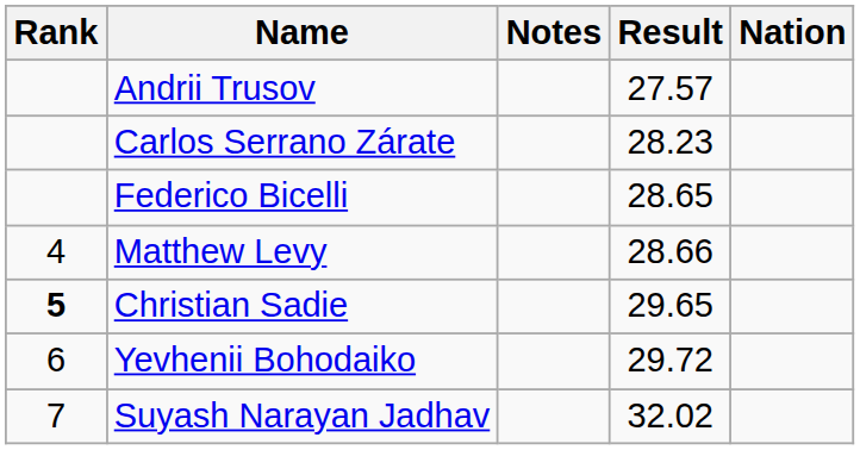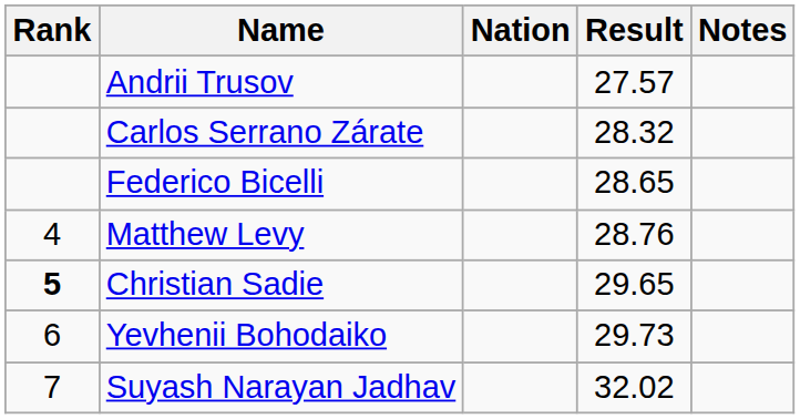 <table class="wikitable sortable" style="text-align:center">
 <tr>
 <th>Rank</th>
 <th>Name</th>
+<th>Nation</th>
+<th>Result</th>
 <th>Notes</th>
-<th>Result</th>
-<th>Nation</th>
 </tr>
 <tr>
 <td></td>
 <td align=left><a href='#'>Andrii Trusov</a></td>
+<td align=left></td>
+<td>27.57</td>
 <td></td>
-<td>27.57</td>
-<td align=left></td>
 </tr>
 <tr>
 <td></td>
 <td align=left><a href='#'>Carlos Serrano Zárate</a></td>
+<td align=left></td>
+<td>28.32</td>
 <td></td>
-<td>28.23</td>
-<td align=left></td>
 </tr>
 <tr>
 <td></td>
 <td align=left><a href='#'>Federico Bicelli</a></td>
+<td align=left></td>
+<td>28.65</td>
 <td></td>
-<td>28.65</td>
-<td align=left></td>
 </tr>
 <tr>
 <td>4</td>
 <td align=left><a href='#'>Matthew Levy</a></td>
+<td align=left></td>
+<td>28.76</td>
 <td></td>
-<td>28.66</td>
-<td align=left></td>
 </tr>
 <tr>
 <td><strong>5</strong></td>
 <td align=left><a href='#'>Christian Sadie</a></td>
+<td align=left></td>
+<td>29.65</td>
 <td></td>
-<td>29.65</td>
-<td align=left></td>
 </tr>
 <tr>
 <td>6</td>
 <td align=left><a href='#'>Yevhenii Bohodaiko</a></td>
+<td align=left></td>
+<td>29.73</td>
 <td></td>
-<td>29.72</td>
-<td align=left></td>
 </tr>
 <tr>
 <td>7</td>
 <td align=left><a href='#'>Suyash Narayan Jadhav</a></td>
+<td align=left></td>
+<td>32.02</td>
 <td></td>
-<td>32.02</td>
-<td align=left></td>
 </tr>
 </table>
